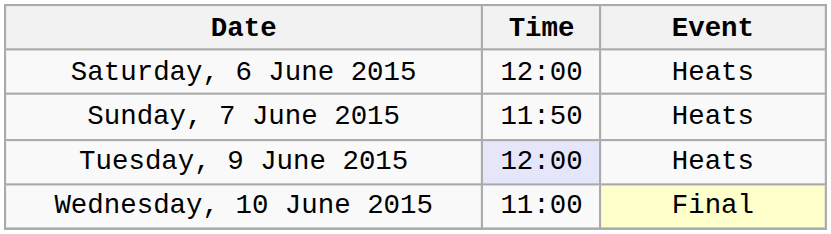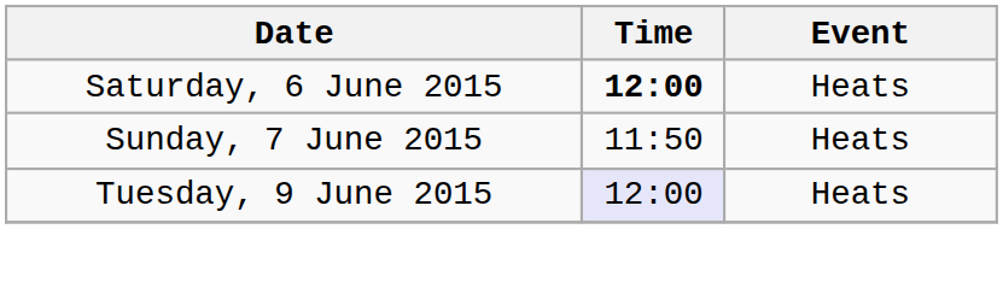 <table class = "wikitable" style="text-align:center;">
 <tr>
 <th width=220>Date</th>
 <th width=50>Time</th>
 <th width=100>Event</th>
 </tr>
 <tr>
 <td>Saturday, 6 June 2015</td>
-<td>12:00</td>
+<td><strong>12:00</strong></td>
 <td>Heats</td>
 </tr>
 <tr>
 <td>Sunday, 7 June 2015</td>
 <td>11:50</td>
 <td>Heats</td>
 </tr>
 <tr>
 <td>Tuesday, 9 June 2015</td>
 <td style="background: lavender;">12:00</td>
 <td>Heats</td>
 </tr>
 <tr>
-<td>Wednesday, 10 June 2015</td>
-<td>11:00</td>
-<td bgcolor=ffffcc>Final</td>
-</tr>
-<tr>
 </tr>
 </table>
